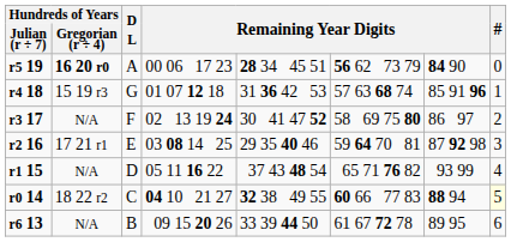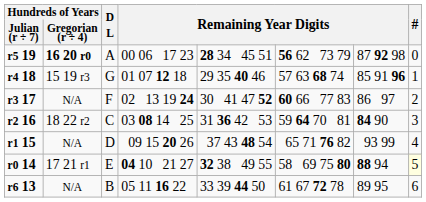 <table class=wikitable>
 <tr>
 <th colspan=2 style="line-height:10px; border-bottom:none"><small>Hundreds of Years</small></th>
 <th colspan=1 rowspan=2><small>D<br>L</small></th>
 <th colspan=4 rowspan=2>Remaining Year Digits</th>
 <th colspan=1 rowspan=2>#</th>
 </tr>
 <tr>
 <th style="border-top:none; line-height:10px"><small>Julian<br>(r ÷ 7)</small></th>
 <th style="border-top:none; line-height:10px"><small>Gregorian<br>(r ÷ 4)</small></th>
 </tr>
 <tr>
 <td><small><strong>r5</strong></small> <strong>19</strong></td>
 <td><strong>16</strong> <strong>20</strong> <small><strong>r0</strong></small></td>
 <td>A</td>
 <td>00 06   17 23</td>
 <td><strong>28</strong> 34   45 51</td>
 <td><strong>56</strong> 62   73 79</td>
-<td><strong>84</strong> 90</td>
+<td>87 <strong>92</strong> 98</td>
 <td>0</td>
 </tr>
 <tr>
 <td><small><strong>r4</strong></small> <strong>18</strong></td>
 <td>15 19 <small>r3</small></td>
 <td>G</td>
 <td>01 07 <strong>12</strong> 18</td>
-<td>31 <strong>36</strong> 42   53</td>
+<td>29 35 <strong>40</strong> 46</td>
 <td>57 63 <strong>68</strong> 74</td>
 <td>85 91 <strong>96</strong></td>
 <td>1</td>
 </tr>
 <tr>
 <td><small><strong>r3</strong></small> <strong>17</strong></td>
 <td align=center><small>N/A</small></td>
 <td>F</td>
 <td>02   13 19 <strong>24</strong></td>
 <td>30   41 47 <strong>52</strong></td>
-<td>58   69 75 <strong>80</strong></td>
+<td><strong>60</strong> 66   77 83</td>
 <td>86   97</td>
 <td>2</td>
 </tr>
 <tr>
 <td><small><strong>r2</strong></small> <strong>16</strong></td>
-<td>17 21 <small>r1</small></td>
-<td>E</td>
+<td>18 22 <small>r2</small></td>
+<td>C</td>
 <td>03 <strong>08</strong> 14   25</td>
-<td>29 35 <strong>40</strong> 46</td>
+<td>31 <strong>36</strong> 42   53</td>
 <td>59 <strong>64</strong> 70   81</td>
-<td>87 <strong>92</strong> 98</td>
+<td><strong>84</strong> 90</td>
 <td>3</td>
 </tr>
 <tr>
 <td><small><strong>r1</strong></small> <strong>15</strong></td>
 <td align=center><small>N/A</small></td>
 <td>D</td>
-<td>05 11 <strong>16</strong> 22</td>
+<td>  09 15 <strong>20</strong> 26</td>
 <td>  37 43 <strong>48</strong> 54</td>
 <td>  65 71 <strong>76</strong> 82</td>
 <td>  93 99</td>
 <td>4</td>
 </tr>
 <tr>
 <td><small><strong>r0</strong></small> <strong>14</strong></td>
-<td>18 22 <small>r2</small></td>
-<td>C</td>
+<td>17 21 <small>r1</small></td>
+<td>E</td>
 <td><strong>04</strong> 10   21 27</td>
 <td><strong>32</strong> 38   49 55</td>
-<td><strong>60</strong> 66   77 83</td>
+<td>58   69 75 <strong>80</strong></td>
 <td><strong>88</strong> 94</td>
 <td style="background: lightyellow;">5</td>
 </tr>
 <tr>
 <td><small><strong>r6</strong></small> <strong>13</strong></td>
 <td align=center><small>N/A</small></td>
 <td>B</td>
-<td>  09 15 <strong>20</strong> 26</td>
+<td>05 11 <strong>16</strong> 22</td>
 <td>33 39 <strong>44</strong> 50</td>
 <td>61 67 <strong>72</strong> 78</td>
 <td>89 95</td>
 <td>6</td>
 </tr>
 </table>
